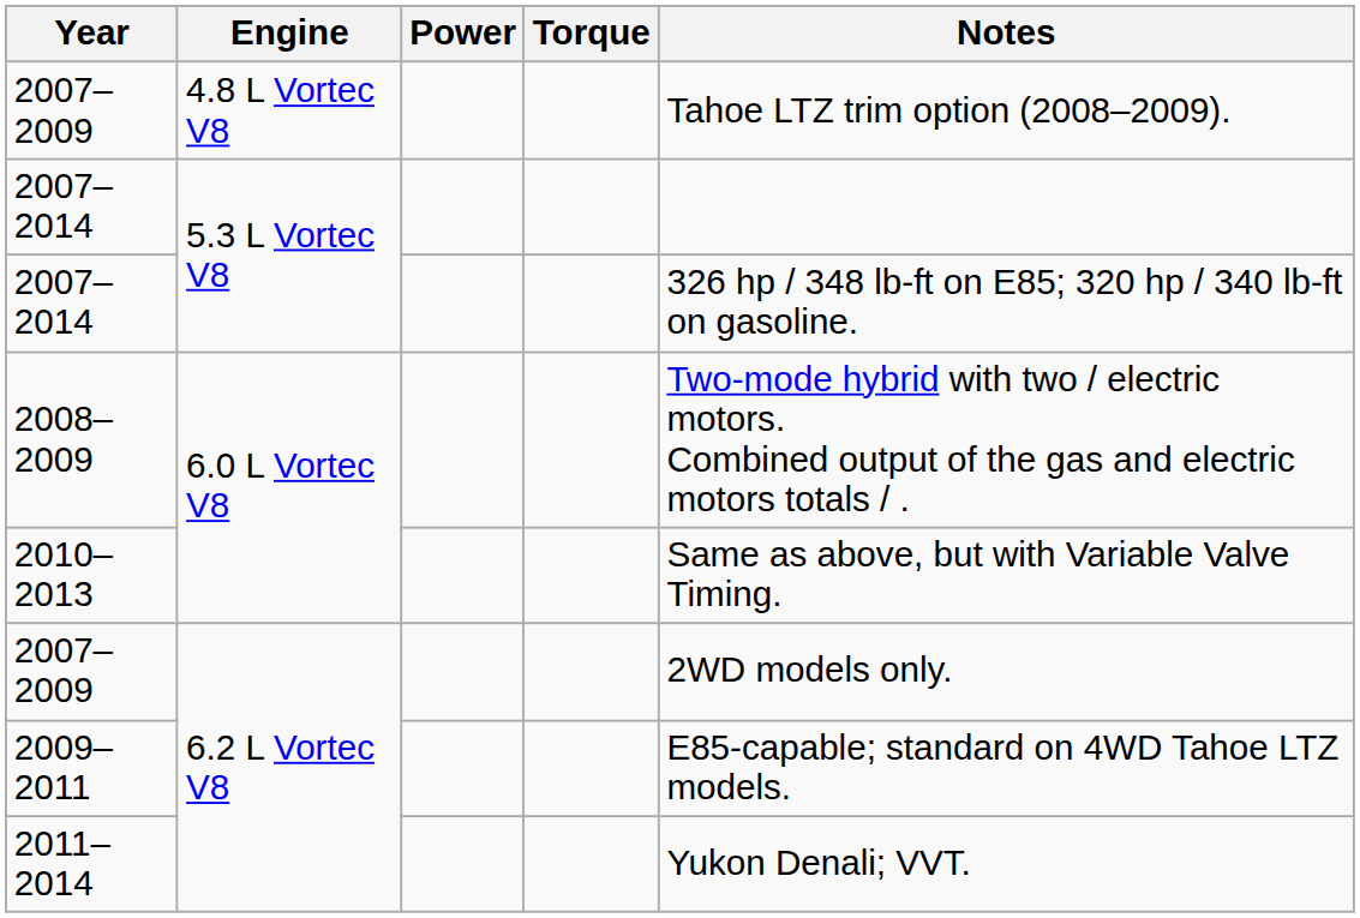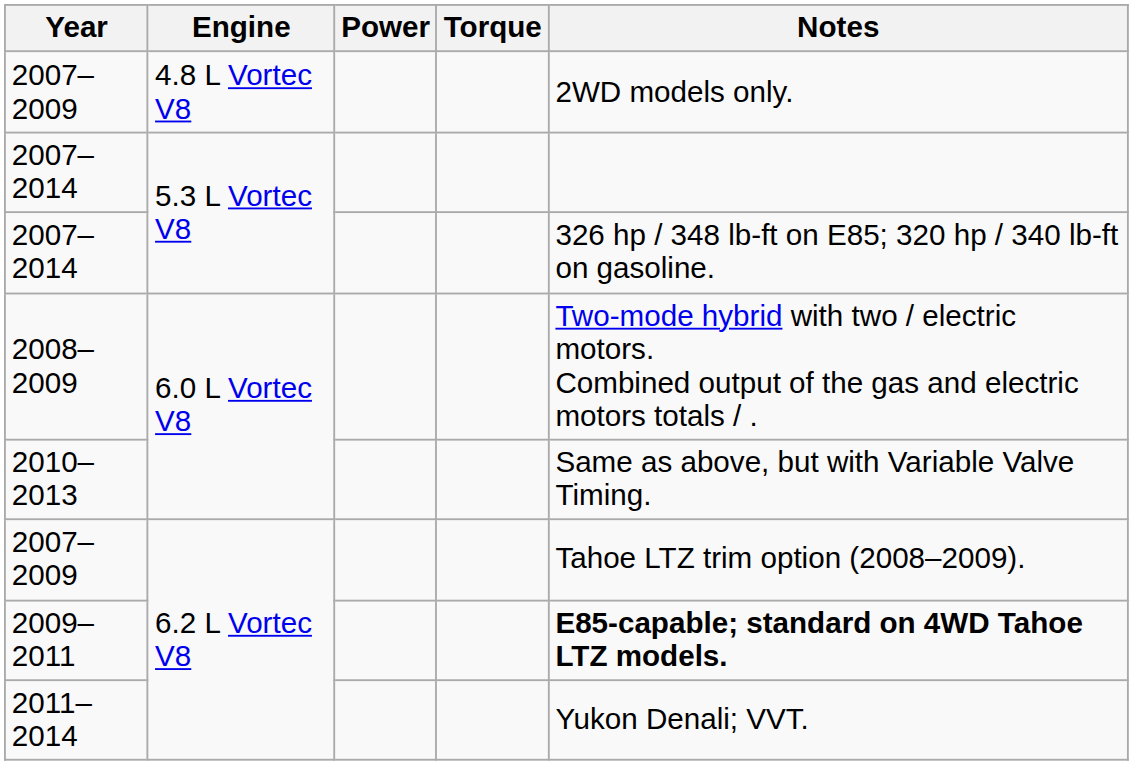 <table class="wikitable">
 <tr>
 <th>Year</th>
 <th>Engine</th>
 <th>Power</th>
 <th>Torque</th>
 <th>Notes</th>
 </tr>
 <tr>
 <td>2007–2009</td>
 <td>4.8 L <a href='#'>Vortec</a> <a href='#'>V8</a></td>
 <td></td>
 <td></td>
-<td>Tahoe LTZ trim option (2008–2009).</td>
+<td>2WD models only.</td>
 </tr>
 <tr>
 <td>2007–2014</td>
 <td rowspan="2">5.3 L <a href='#'>Vortec</a> <a href='#'>V8</a></td>
 <td></td>
 <td></td>
 <td></td>
 </tr>
 <tr>
 <td>2007–2014</td>
 <td></td>
 <td></td>
 <td>326 hp / 348 lb-ft on E85; 320 hp / 340 lb-ft on gasoline.</td>
 </tr>
 <tr>
 <td>2008–2009</td>
 <td rowspan="2">6.0 L <a href='#'>Vortec</a> <a href='#'>V8</a></td>
 <td></td>
 <td></td>
 <td><a href='#'>Two-mode hybrid</a> with two  /  electric motors.<br>Combined output of the gas and electric motors totals  / .</td>
 </tr>
 <tr>
 <td>2010–2013</td>
 <td></td>
 <td></td>
 <td>Same as above, but with Variable Valve Timing.</td>
 </tr>
 <tr>
 <td>2007–2009</td>
 <td rowspan="3">6.2 L <a href='#'>Vortec</a> <a href='#'>V8</a></td>
 <td></td>
 <td></td>
-<td>2WD models only.</td>
+<td>Tahoe LTZ trim option (2008–2009).</td>
 </tr>
 <tr>
 <td>2009–2011</td>
 <td></td>
 <td></td>
-<td>E85-capable; standard on 4WD Tahoe LTZ models.</td>
+<td><strong>E85-capable; standard on 4WD Tahoe LTZ models.</strong></td>
 </tr>
 <tr>
 <td>2011–2014</td>
 <td></td>
 <td></td>
 <td>Yukon Denali; VVT.</td>
 </tr>
 </table>
